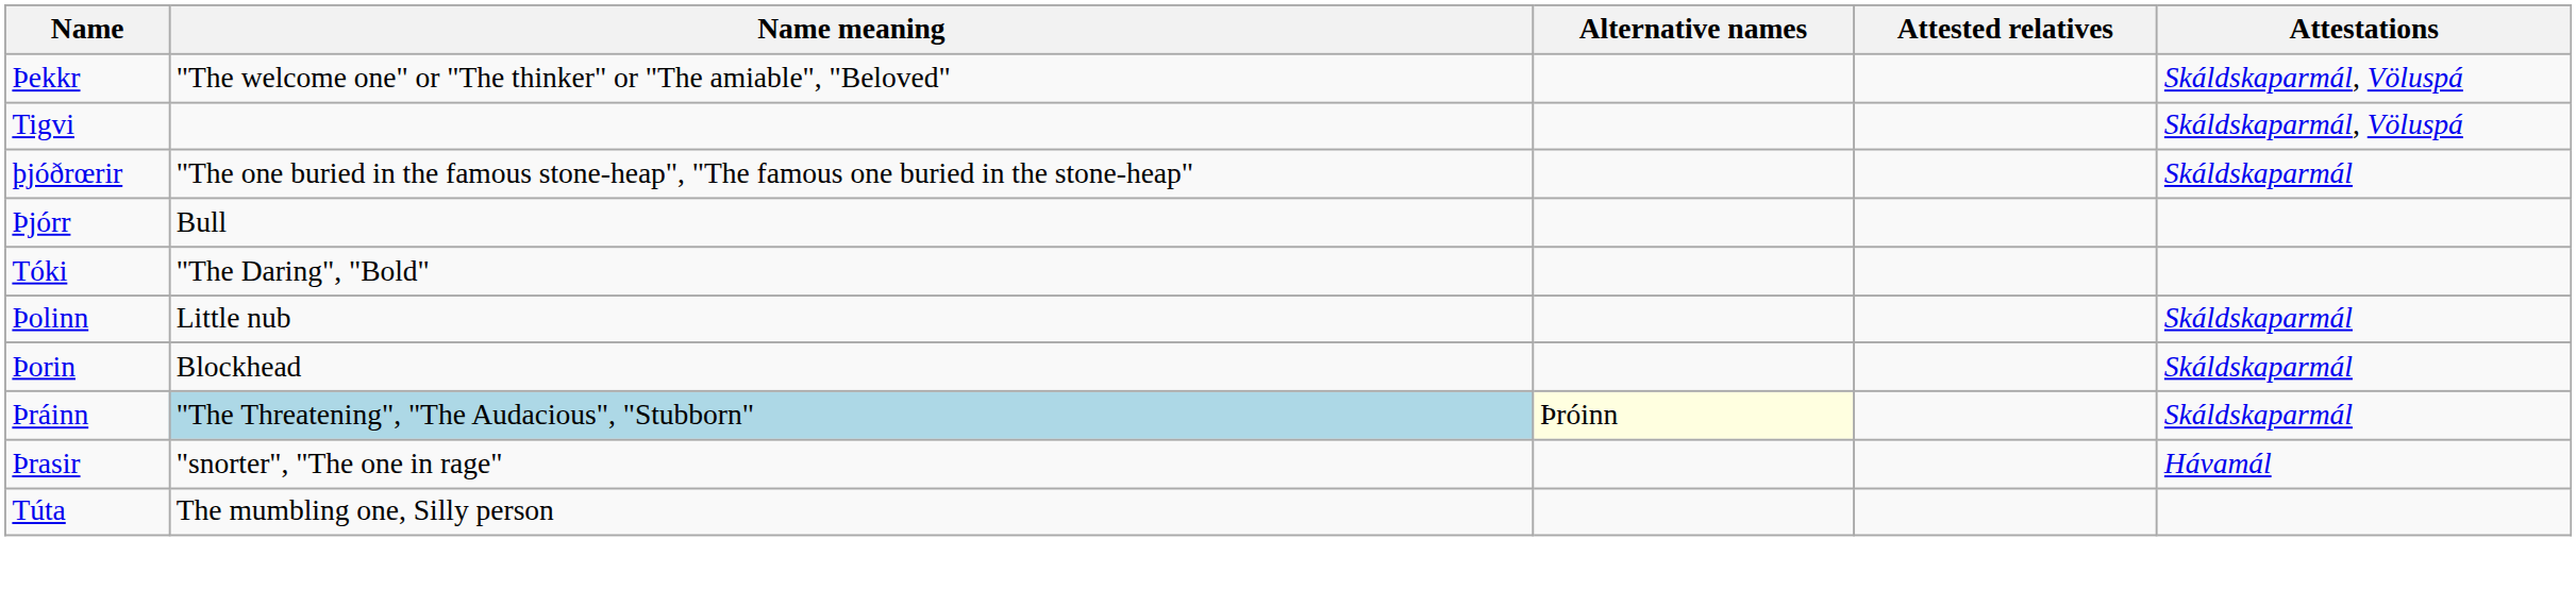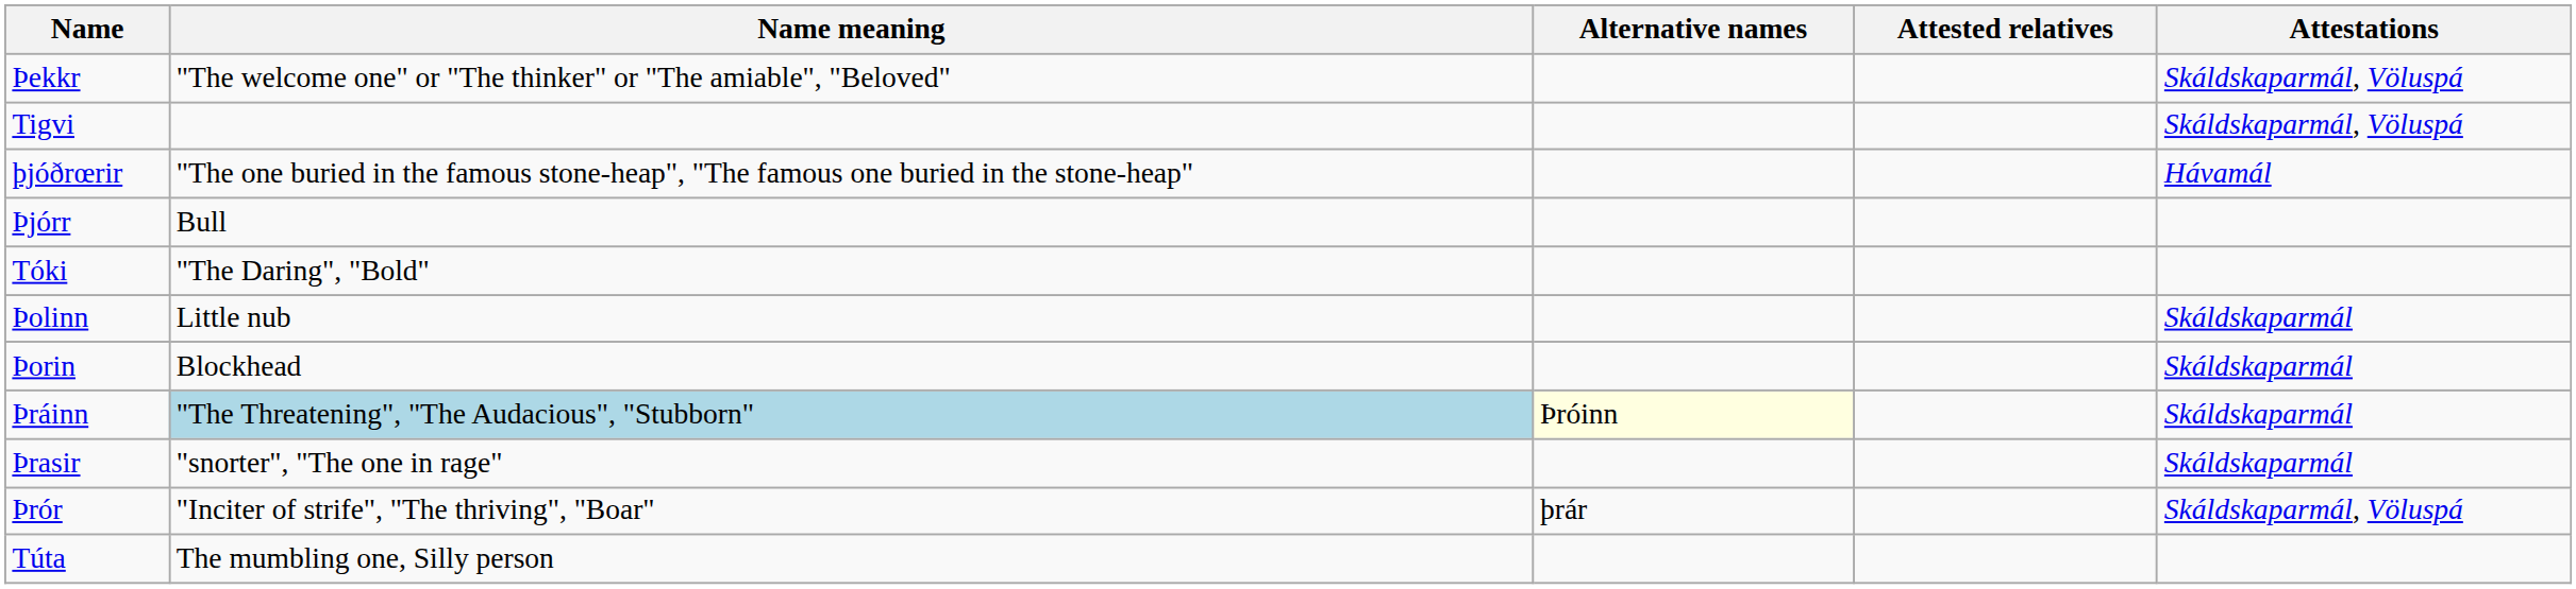 <table class="wikitable sortable" style="font-size: 90%; width: 100%">
 <tr>
 <th>Name</th>
 <th>Name meaning</th>
 <th>Alternative names</th>
 <th>Attested relatives</th>
 <th>Attestations</th>
 </tr>
 <tr>
 <td><a href='#'>Þekkr</a></td>
 <td>"The welcome one" or "The thinker" or "The amiable", "Beloved"</td>
 <td></td>
 <td></td>
 <td><em><a href='#'>Skáldskaparmál</a></em>, <em><a href='#'>Völuspá</a></em></td>
 </tr>
 <tr>
 <td><a href='#'>Tigvi</a></td>
 <td></td>
 <td></td>
 <td></td>
 <td><em><a href='#'>Skáldskaparmál</a></em>, <em><a href='#'>Völuspá</a></em></td>
 </tr>
 <tr>
 <td><a href='#'>þjóðrœrir</a></td>
 <td>"The one buried in the famous stone-heap", "The famous one buried in the stone-heap"</td>
 <td></td>
 <td></td>
-<td><em><a href='#'>Skáldskaparmál</a></em></td>
+<td><em><a href='#'>Hávamál</a></em></td>
 </tr>
 <tr>
 <td><a href='#'>Þjórr</a></td>
 <td>Bull</td>
 <td></td>
 <td></td>
 <td></td>
 </tr>
 <tr>
 <td><a href='#'>Tóki</a></td>
 <td>"The Daring", "Bold"</td>
 <td></td>
 <td></td>
 <td></td>
 </tr>
 <tr>
 <td><a href='#'>Þolinn</a></td>
 <td>Little nub</td>
 <td></td>
 <td></td>
 <td><em><a href='#'>Skáldskaparmál</a></em></td>
 </tr>
 <tr>
 <td><a href='#'>Þorin</a></td>
 <td>Blockhead</td>
 <td></td>
 <td></td>
 <td><em><a href='#'>Skáldskaparmál</a></em></td>
 </tr>
 <tr>
 <td><a href='#'>Þráinn</a></td>
 <td style="background: lightblue;">"The Threatening", "The Audacious", "Stubborn"</td>
 <td style="background: lightyellow;">Þróinn</td>
 <td></td>
 <td><em><a href='#'>Skáldskaparmál</a></em></td>
 </tr>
 <tr>
 <td><a href='#'>Þrasir</a></td>
 <td>"snorter", "The one in rage"</td>
 <td></td>
 <td></td>
-<td><em><a href='#'>Hávamál</a></em></td>
+<td><em><a href='#'>Skáldskaparmál</a></em></td>
+</tr>
+<tr>
+<td><a href='#'>Þrór</a></td>
+<td>"Inciter of strife", "The thriving", "Boar"</td>
+<td>þrár</td>
+<td></td>
+<td><em><a href='#'>Skáldskaparmál</a></em>, <em><a href='#'>Völuspá</a></em></td>
 </tr>
 <tr>
 <td><a href='#'>Túta</a></td>
 <td>The mumbling one, Silly person</td>
 <td></td>
 <td></td>
 <td></td>
 </tr>
 </table>
